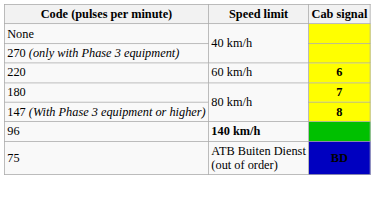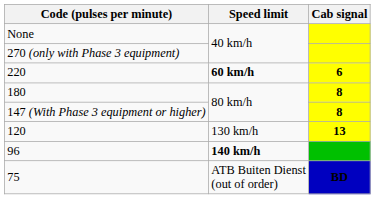 <table class=wikitable>
 <tr>
 <th scope="col">Code (pulses per minute)</th>
 <th scope="col">Speed limit</th>
 <th scope="col">Cab signal</th>
 </tr>
 <tr>
 <td>None</td>
 <td rowspan="2">40 km/h</td>
 <td align="center" bgcolor="#FFFF00"></td>
 </tr>
 <tr>
 <td>270 <em>(only with Phase 3 equipment)</em></td>
 <td align="center" bgcolor="#FFFF00"></td>
 </tr>
 <tr>
 <td>220</td>
-<td>60 km/h</td>
+<td><strong>60 km/h</strong></td>
 <td align="center" bgcolor="#FFFF00"><strong>6</strong></td>
 </tr>
 <tr>
 <td>180</td>
 <td rowspan="2">80 km/h</td>
-<td align="center" bgcolor="#FFFF00"><strong>7</strong></td>
+<td align="center" bgcolor="#FFFF00"><strong>8</strong></td>
 </tr>
 <tr>
 <td>147 <em>(With Phase 3 equipment or higher)</em></td>
 <td align="center" bgcolor="#FFFF00"><strong>8</strong></td>
+</tr>
+<tr>
+<td>120</td>
+<td>130 km/h</td>
+<td align="center" bgcolor="#FFFF00"><strong>13</strong></td>
 </tr>
 <tr>
 <td>96</td>
 <td><strong>140 km/h</strong></td>
 <td align="center" bgcolor="#00C000"></td>
 </tr>
 <tr>
 <td>75</td>
 <td>ATB Buiten Dienst<br>(out of order)</td>
 <td align="center" bgcolor="#0000C0"><span><strong>BD</strong></span></td>
 </tr>
 </table>
